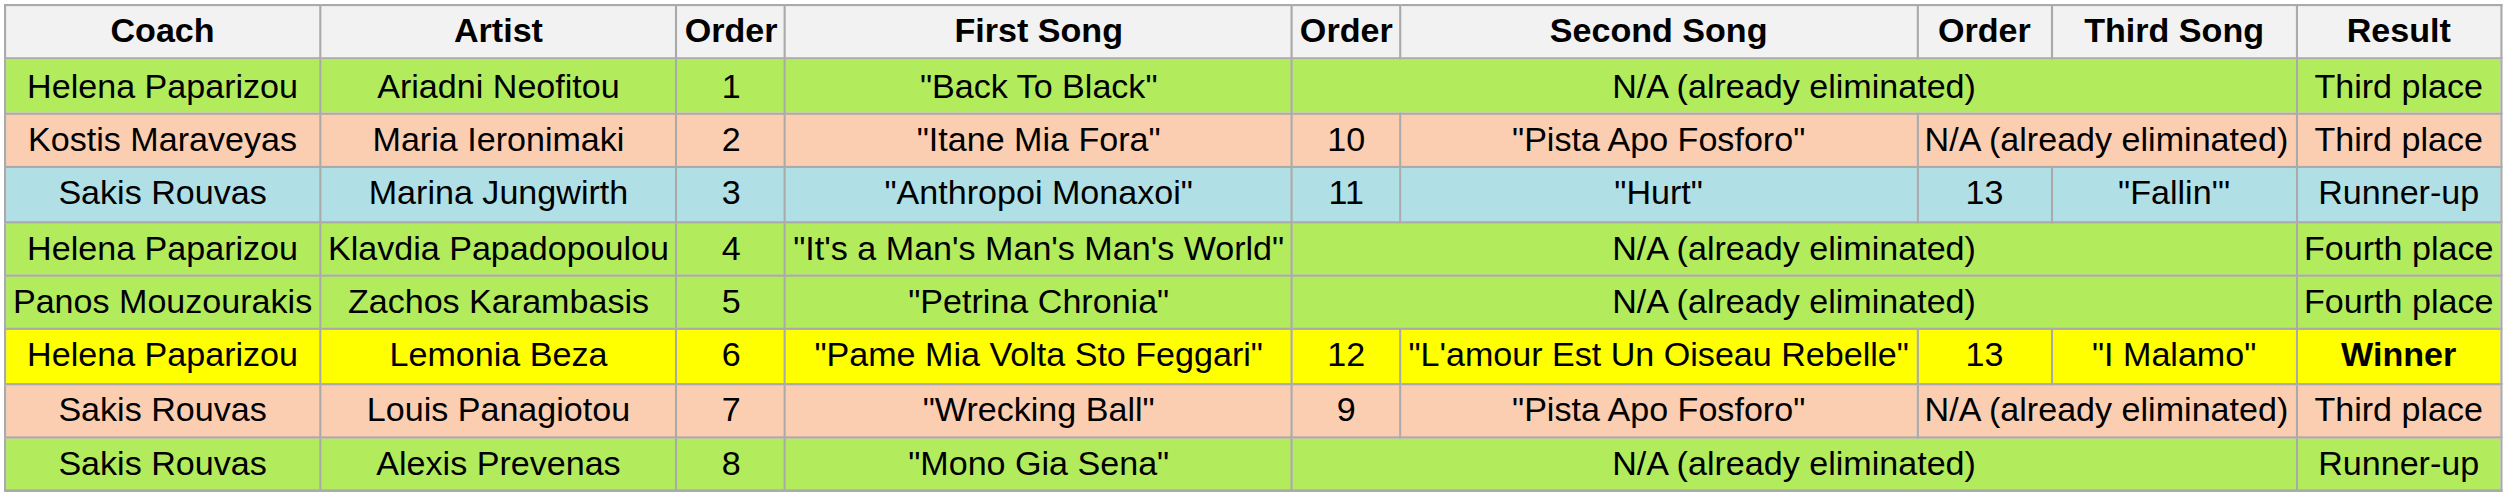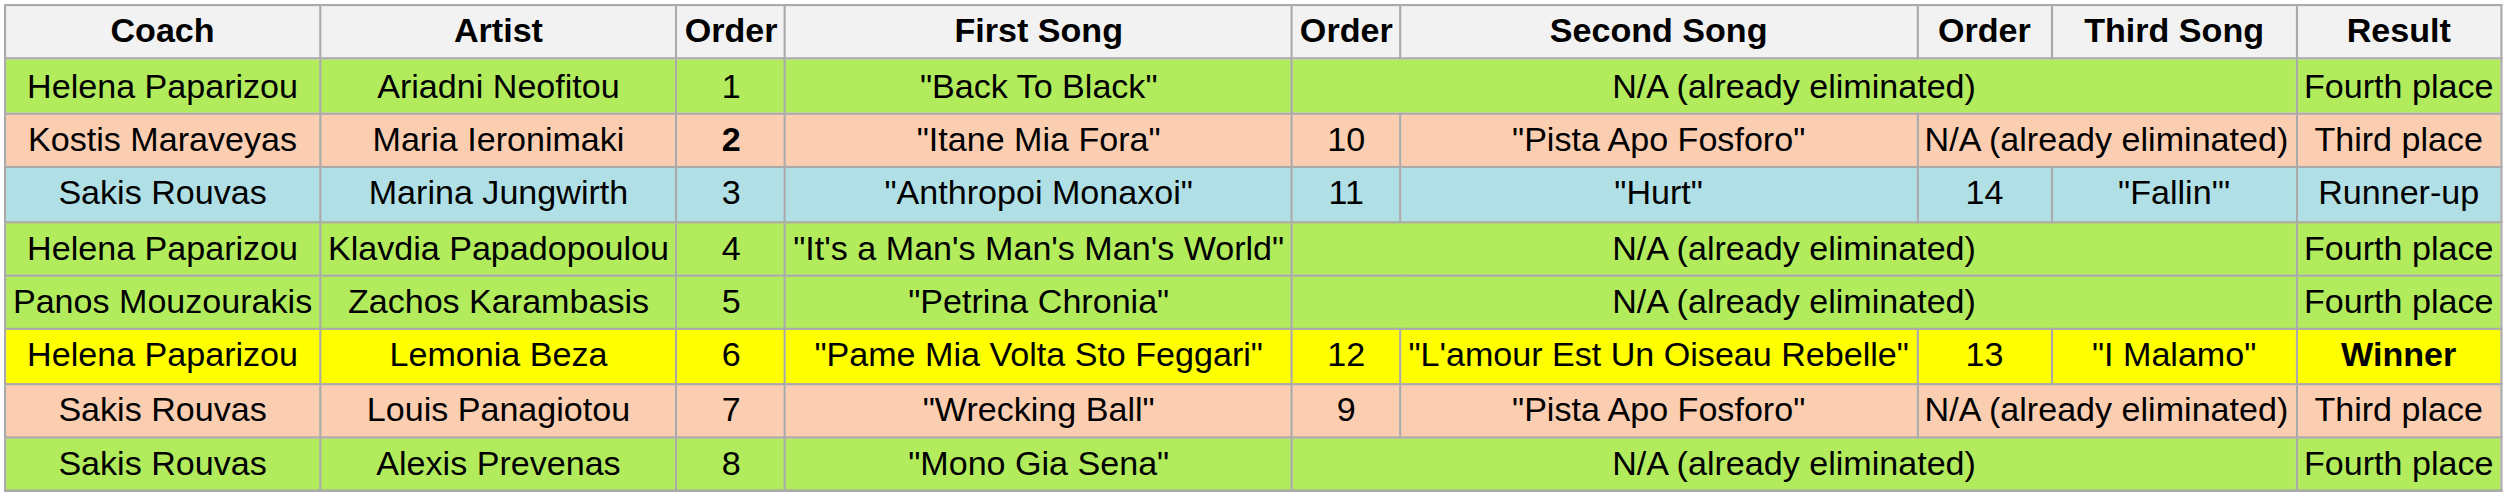 <table class="wikitable" style="text-align: center; width: auto;">
 <tr>
 <th>Coach</th>
 <th>Artist</th>
 <th>Order</th>
 <th>First Song</th>
 <th>Order</th>
 <th>Second Song</th>
 <th>Order</th>
 <th>Third Song</th>
 <th>Result</th>
 </tr>
 <tr bgcolor="#B2EC5D">
 <td>Helena Paparizou</td>
 <td>Ariadni Neofitou</td>
 <td>1</td>
 <td>"Back To Black"</td>
 <td colspan=4>N/A (already eliminated)</td>
-<td>Third place</td>
+<td>Fourth place</td>
 </tr>
 <tr bgcolor="#FBCEB1">
 <td>Kostis Maraveyas</td>
 <td>Maria Ieronimaki</td>
-<td>2</td>
+<td><strong>2</strong></td>
 <td>"Itane Mia Fora"</td>
 <td>10</td>
 <td>"Pista Apo Fosforo"</td>
 <td colspan=2>N/A (already eliminated)</td>
 <td>Third place</td>
 </tr>
 <tr bgcolor="#B0E0E6">
 <td>Sakis Rouvas</td>
 <td>Marina Jungwirth</td>
 <td>3</td>
 <td>"Anthropoi Monaxoi"</td>
 <td>11</td>
 <td>"Hurt"</td>
-<td>13</td>
+<td>14</td>
 <td>"Fallin'"</td>
 <td>Runner-up</td>
 </tr>
 <tr bgcolor="#B2EC5D">
 <td>Helena Paparizou</td>
 <td>Klavdia Papadopoulou</td>
 <td>4</td>
 <td>"It's a Man's Man's Man's World"</td>
 <td colspan=4>N/A (already eliminated)</td>
 <td>Fourth place</td>
 </tr>
 <tr bgcolor="#B2EC5D">
 <td>Panos Mouzourakis</td>
 <td>Zachos Karambasis</td>
 <td>5</td>
 <td>"Petrina Chronia"</td>
 <td colspan=4>N/A (already eliminated)</td>
 <td>Fourth place</td>
 </tr>
 <tr bgcolor="yellow">
 <td>Helena Paparizou</td>
 <td>Lemonia Beza</td>
 <td>6</td>
 <td>"Pame Mia Volta Sto Feggari"</td>
 <td>12</td>
 <td>"L'amour Est Un Oiseau Rebelle"</td>
 <td>13</td>
 <td>"I Malamo"</td>
 <td><strong>Winner</strong></td>
 </tr>
 <tr bgcolor="#FBCEB1">
 <td>Sakis Rouvas</td>
 <td>Louis Panagiotou</td>
 <td>7</td>
 <td>"Wrecking Ball"</td>
 <td>9</td>
 <td>"Pista Apo Fosforo"</td>
 <td colspan=2>N/A (already eliminated)</td>
 <td>Third place</td>
 </tr>
 <tr bgcolor="#B2EC5D">
 <td>Sakis Rouvas</td>
 <td>Alexis Prevenas</td>
 <td>8</td>
 <td>"Mono Gia Sena"</td>
 <td colspan=4>N/A (already eliminated)</td>
-<td>Runner-up</td>
+<td>Fourth place</td>
 </tr>
 <tr>
 </tr>
 </table>
